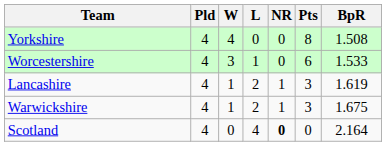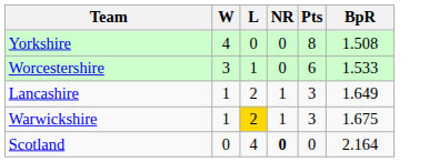 <table class="wikitable" style="text-align: center;">
 <tr>
 <th width=200>Team</th>
-<th width=20>Pld</th>
 <th width=20>W</th>
 <th width=20>L</th>
 <th width=20>NR</th>
 <th width=20>Pts</th>
 <th width=60>BpR</th>
 </tr>
 <tr bgcolor="#ccffcc">
 <td align=left><a href='#'>Yorkshire</a></td>
 <td>4</td>
-<td>4</td>
 <td>0</td>
 <td>0</td>
 <td>8</td>
 <td>1.508</td>
 </tr>
 <tr bgcolor="#ccffcc">
 <td align=left><a href='#'>Worcestershire</a></td>
-<td>4</td>
 <td>3</td>
 <td>1</td>
 <td>0</td>
 <td>6</td>
 <td>1.533</td>
 </tr>
 <tr>
 <td align=left><a href='#'>Lancashire</a></td>
-<td>4</td>
 <td>1</td>
 <td>2</td>
 <td>1</td>
 <td>3</td>
-<td>1.619</td>
+<td>1.649</td>
 </tr>
 <tr>
 <td align=left><a href='#'>Warwickshire</a></td>
-<td>4</td>
 <td>1</td>
-<td>2</td>
+<td style="background: gold;">2</td>
 <td>1</td>
 <td>3</td>
 <td>1.675</td>
 </tr>
 <tr>
 <td align=left><a href='#'>Scotland</a></td>
-<td>4</td>
 <td>0</td>
 <td>4</td>
 <td><strong>0</strong></td>
 <td>0</td>
 <td>2.164</td>
 </tr>
 </table>
